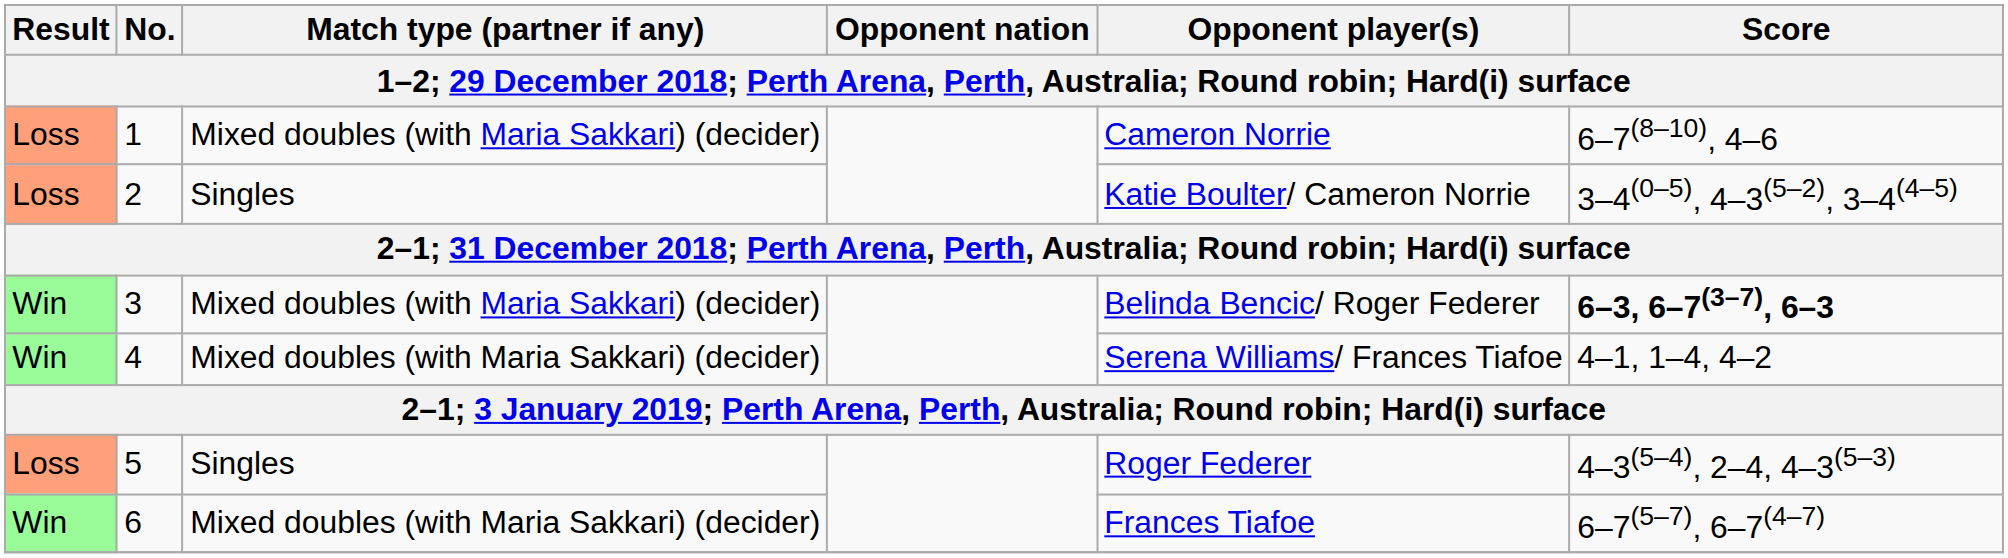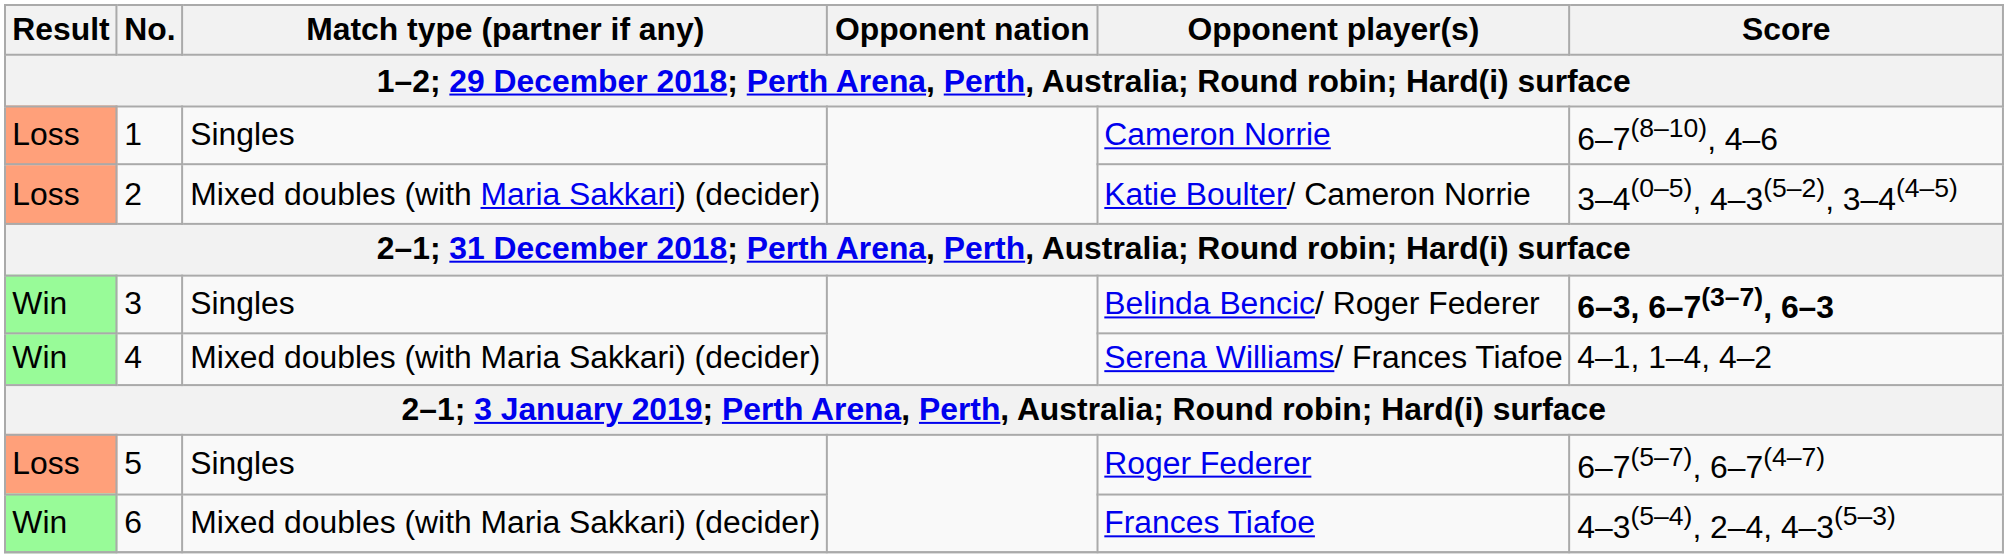 <table class=wikitable style=font-size:100%>
 <tr>
 <th scope="col">Result</th>
 <th scope="col">No.</th>
 <th scope="col">Match type (partner if any)</th>
 <th scope="col">Opponent nation</th>
 <th scope="col">Opponent player(s)</th>
 <th scope="col" style="width:210px;">Score</th>
 </tr>
 <tr>
 <th colspan=6>1–2; <a href='#'>29 December 2018</a>; <a href='#'>Perth Arena</a>, <a href='#'>Perth</a>, Australia; Round robin; Hard(i) surface</th>
 </tr>
 <tr>
 <td bgcolor=FFA07A>Loss</td>
 <td>1</td>
-<td>Mixed doubles (with <a href='#'>Maria Sakkari</a>) (decider)</td>
+<td>Singles</td>
 <td rowspan=2></td>
 <td><a href='#'>Cameron Norrie</a></td>
 <td>6–7<sup>(8–10)</sup>, 4–6</td>
 </tr>
 <tr>
 <td bgcolor=FFA07A>Loss</td>
 <td>2</td>
-<td>Singles</td>
+<td>Mixed doubles (with <a href='#'>Maria Sakkari</a>) (decider)</td>
 <td><a href='#'>Katie Boulter</a>/ Cameron Norrie</td>
 <td>3–4<sup>(0–5)</sup>, 4–3<sup>(5–2)</sup>, 3–4<sup>(4–5)</sup></td>
 </tr>
 <tr>
 <th colspan=6>2–1; <a href='#'>31 December 2018</a>; <a href='#'>Perth Arena</a>, <a href='#'>Perth</a>, Australia; Round robin; Hard(i) surface</th>
 </tr>
 <tr>
 <td bgcolor=98FB98>Win</td>
 <td>3</td>
-<td>Mixed doubles (with <a href='#'>Maria Sakkari</a>) (decider)</td>
+<td>Singles</td>
 <td rowspan=2></td>
 <td><a href='#'>Belinda Bencic</a>/ Roger Federer</td>
 <td><strong>6–3, 6–7<sup>(3–7)</sup>, 6–3</strong></td>
 </tr>
 <tr>
 <td bgcolor=98FB98>Win</td>
 <td>4</td>
 <td>Mixed doubles (with Maria Sakkari) (decider)</td>
 <td><a href='#'>Serena Williams</a>/ Frances Tiafoe</td>
 <td>4–1, 1–4, 4–2</td>
 </tr>
 <tr>
 <th colspan=6>2–1; <a href='#'>3 January 2019</a>; <a href='#'>Perth Arena</a>, <a href='#'>Perth</a>, Australia; Round robin; Hard(i) surface</th>
 </tr>
 <tr>
 <td bgcolor=FFA07A>Loss</td>
 <td>5</td>
 <td>Singles</td>
 <td rowspan=2></td>
 <td><a href='#'>Roger Federer</a></td>
-<td>4–3<sup>(5–4)</sup>, 2–4, 4–3<sup>(5–3)</sup></td>
+<td>6–7<sup>(5–7)</sup>, 6–7<sup>(4–7)</sup></td>
 </tr>
 <tr>
 <td bgcolor=98FB98>Win</td>
 <td>6</td>
 <td>Mixed doubles (with Maria Sakkari) (decider)</td>
 <td><a href='#'>Frances Tiafoe</a></td>
-<td>6–7<sup>(5–7)</sup>, 6–7<sup>(4–7)</sup></td>
+<td>4–3<sup>(5–4)</sup>, 2–4, 4–3<sup>(5–3)</sup></td>
 </tr>
 <tr>
 </tr>
 </table>
